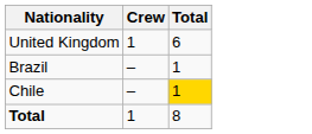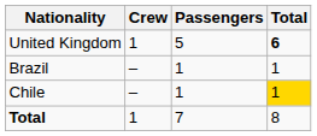 <table class="wikitable">
 <tr>
 <th>Nationality</th>
 <th>Crew</th>
+<th>Passengers</th>
 <th>Total</th>
 </tr>
 <tr>
 <td>United Kingdom</td>
 <td>1</td>
-<td>6</td>
+<td>5</td>
+<td><strong>6</strong></td>
 </tr>
 <tr>
 <td>Brazil</td>
 <td>–</td>
 <td>1</td>
+<td>1</td>
 </tr>
 <tr>
 <td>Chile</td>
 <td>–</td>
+<td>1</td>
 <td style="background: gold;">1</td>
 </tr>
 <tr>
 <td><strong>Total</strong></td>
 <td>1</td>
+<td>7</td>
 <td>8</td>
 </tr>
 </table>
